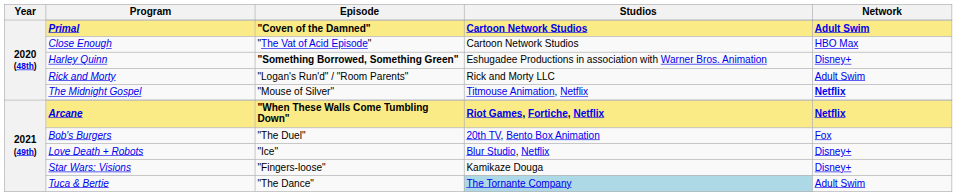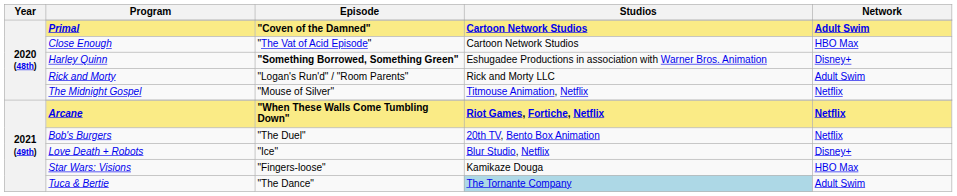 <table class="wikitable" style="width:95%;">
 <tr>
 <th style="width:3%;">Year</th>
 <th style="width:15%;">Program</th>
 <th style="width:15%;">Episode</th>
 <th style="width:25%;">Studios</th>
 <th style="width:10%;">Network</th>
 </tr>
 <tr>
 <th rowspan="6" style="text-align:center;">2020 <br><small>(<a href='#'>48th</a>)</small><br></th>
 </tr>
 <tr style="background:#FAEB86">
 <td><strong><em><a href='#'>Primal</a></em></strong></td>
 <td><strong>"Coven of the Damned"</strong></td>
 <td><strong><a href='#'>Cartoon Network Studios</a></strong></td>
 <td><strong><a href='#'>Adult Swim</a></strong></td>
 </tr>
 <tr>
 <td><em><a href='#'>Close Enough</a></em></td>
 <td>"<a href='#'>The Vat of Acid Episode</a>"</td>
 <td>Cartoon Network Studios</td>
 <td><a href='#'>HBO Max</a></td>
 </tr>
 <tr>
 <td><em><a href='#'>Harley Quinn</a></em></td>
 <td><strong>"Something Borrowed, Something Green"</strong></td>
 <td>Eshugadee Productions in association with <a href='#'>Warner Bros. Animation</a></td>
 <td><a href='#'>Disney+</a></td>
 </tr>
 <tr>
 <td><em><a href='#'>Rick and Morty</a></em></td>
 <td>"Logan's Run'd" / "Room Parents"</td>
 <td>Rick and Morty LLC</td>
 <td><a href='#'>Adult Swim</a></td>
 </tr>
 <tr>
 <td><em><a href='#'>The Midnight Gospel</a></em></td>
 <td>"Mouse of Silver"</td>
 <td><a href='#'>Titmouse Animation</a>, <a href='#'>Netflix</a></td>
-<td><strong><a href='#'>Netflix</a></strong></td>
+<td><a href='#'>Netflix</a></td>
 </tr>
 <tr>
 <th rowspan="6" style="text-align:center;">2021 <br><small>(<a href='#'>49th</a>)</small><br></th>
 </tr>
 <tr style="background:#FAEB86">
 <td><strong><em><a href='#'>Arcane</a></em></strong></td>
 <td><strong>"When These Walls Come Tumbling Down"</strong></td>
 <td><strong><a href='#'>Riot Games</a>, <a href='#'>Fortiche</a>, <a href='#'>Netflix</a></strong></td>
 <td><strong><a href='#'>Netflix</a></strong></td>
 </tr>
 <tr>
 <td><em><a href='#'>Bob's Burgers</a></em></td>
 <td>"The Duel"</td>
 <td><a href='#'>20th TV</a>, <a href='#'>Bento Box Animation</a></td>
-<td><a href='#'>Fox</a></td>
+<td><a href='#'>Netflix</a></td>
 </tr>
 <tr>
 <td><em><a href='#'>Love Death + Robots</a></em></td>
 <td>"Ice"</td>
 <td><a href='#'>Blur Studio</a>, <a href='#'>Netflix</a></td>
 <td><a href='#'>Disney+</a></td>
 </tr>
 <tr>
 <td><em><a href='#'>Star Wars: Visions</a></em></td>
 <td>"Fingers-loose"</td>
 <td>Kamikaze Douga</td>
-<td><a href='#'>Disney+</a></td>
+<td><a href='#'>HBO Max</a></td>
 </tr>
 <tr>
 <td><em><a href='#'>Tuca & Bertie</a></em></td>
 <td>"The Dance"</td>
 <td style="background: lightblue;"><a href='#'>The Tornante Company</a></td>
 <td><a href='#'>Adult Swim</a></td>
 </tr>
 </table>
